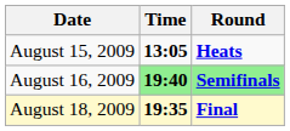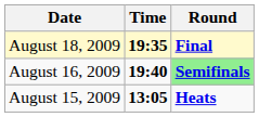 <table class="wikitable">
 <tr>
 <th>Date</th>
 <th>Time</th>
 <th>Round</th>
 </tr>
+<tr style=background:lemonchiffon>
+<td>August 18, 2009</td>
+<td><strong>19:35</strong></td>
+<td><strong><a href='#'>Final</a></strong></td>
+</tr>
+<tr>
+<td>August 16, 2009</td>
+<td><strong>19:40</strong></td>
+<td style="background: lightgreen;"><strong><a href='#'>Semifinals</a></strong></td>
+</tr>
 <tr>
 <td>August 15, 2009</td>
 <td><strong>13:05</strong></td>
 <td><strong><a href='#'>Heats</a></strong></td>
 </tr>
-<tr>
-<td>August 16, 2009</td>
-<td style="background: lightgreen;"><strong>19:40</strong></td>
-<td style="background: lightgreen;"><strong><a href='#'>Semifinals</a></strong></td>
-</tr>
-<tr style=background:lemonchiffon>
-<td>August 18, 2009</td>
-<td><strong>19:35</strong></td>
-<td><strong><a href='#'>Final</a></strong></td>
-</tr>
 </table>
